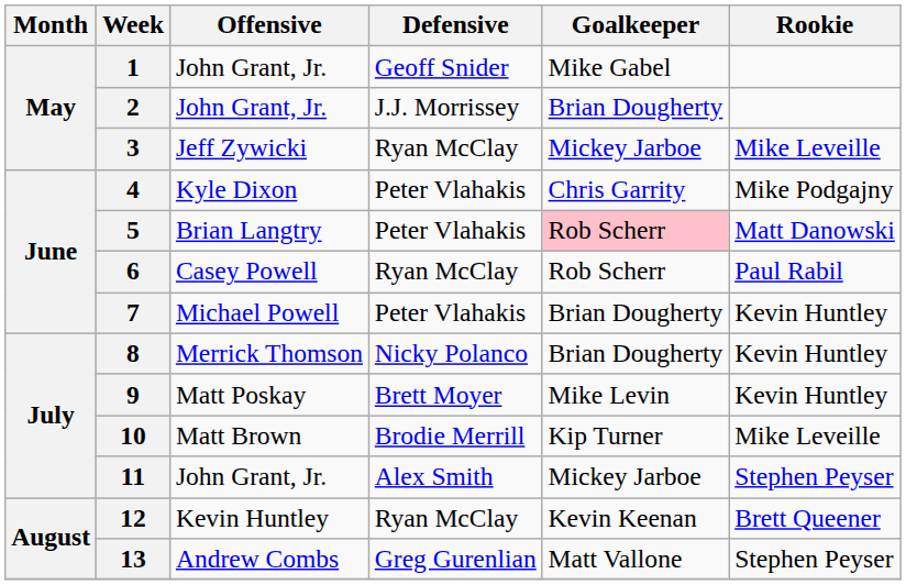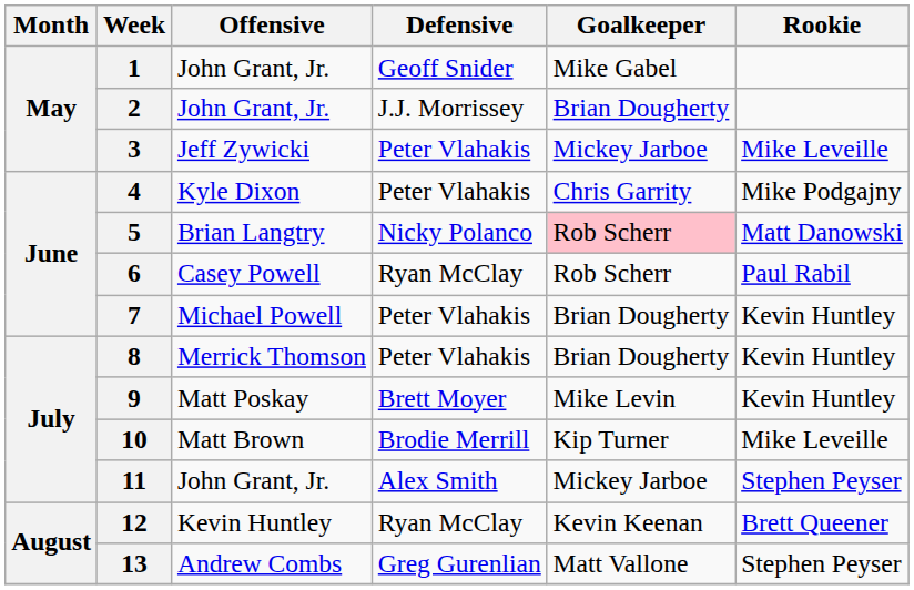 <table class="wikitable">
 <tr>
 <th>Month</th>
 <th>Week</th>
 <th>Offensive</th>
 <th>Defensive</th>
 <th>Goalkeeper</th>
 <th>Rookie</th>
 </tr>
 <tr>
 <th rowspan="3">May</th>
 <th>1</th>
 <td>John Grant, Jr.</td>
 <td><a href='#'>Geoff Snider</a></td>
 <td>Mike Gabel</td>
 <td></td>
 </tr>
 <tr>
 <th>2</th>
 <td><a href='#'>John Grant, Jr.</a></td>
 <td>J.J. Morrissey</td>
 <td><a href='#'>Brian Dougherty</a></td>
 <td></td>
 </tr>
 <tr>
 <th>3</th>
 <td><a href='#'>Jeff Zywicki</a></td>
-<td>Ryan McClay</td>
+<td><a href='#'>Peter Vlahakis</a></td>
 <td><a href='#'>Mickey Jarboe</a></td>
 <td><a href='#'>Mike Leveille</a></td>
 </tr>
 <tr>
 <th rowspan="4">June</th>
 <th>4</th>
 <td><a href='#'>Kyle Dixon</a></td>
 <td>Peter Vlahakis</td>
 <td><a href='#'>Chris Garrity</a></td>
 <td>Mike Podgajny</td>
 </tr>
 <tr>
 <th>5</th>
 <td><a href='#'>Brian Langtry</a></td>
-<td>Peter Vlahakis</td>
+<td><a href='#'>Nicky Polanco</a></td>
 <td style="background: pink;">Rob Scherr</td>
 <td><a href='#'>Matt Danowski</a></td>
 </tr>
 <tr>
 <th>6</th>
 <td><a href='#'>Casey Powell</a></td>
 <td>Ryan McClay</td>
 <td>Rob Scherr</td>
 <td><a href='#'>Paul Rabil</a></td>
 </tr>
 <tr>
 <th>7</th>
 <td><a href='#'>Michael Powell</a></td>
 <td>Peter Vlahakis</td>
 <td>Brian Dougherty</td>
 <td>Kevin Huntley</td>
 </tr>
 <tr>
 <th rowspan="4">July</th>
 <th>8</th>
 <td><a href='#'>Merrick Thomson</a></td>
-<td><a href='#'>Nicky Polanco</a></td>
+<td>Peter Vlahakis</td>
 <td>Brian Dougherty</td>
 <td>Kevin Huntley</td>
 </tr>
 <tr>
 <th>9</th>
 <td>Matt Poskay</td>
 <td><a href='#'>Brett Moyer</a></td>
 <td>Mike Levin</td>
 <td>Kevin Huntley</td>
 </tr>
 <tr>
 <th>10</th>
 <td>Matt Brown</td>
 <td><a href='#'>Brodie Merrill</a></td>
 <td>Kip Turner</td>
 <td>Mike Leveille</td>
 </tr>
 <tr>
 <th>11</th>
 <td>John Grant, Jr.</td>
 <td><a href='#'>Alex Smith</a></td>
 <td>Mickey Jarboe</td>
 <td><a href='#'>Stephen Peyser</a></td>
 </tr>
 <tr>
 <th rowspan="2">August</th>
 <th>12</th>
 <td>Kevin Huntley</td>
 <td>Ryan McClay</td>
 <td>Kevin Keenan</td>
 <td><a href='#'>Brett Queener</a></td>
 </tr>
 <tr>
 <th>13</th>
 <td><a href='#'>Andrew Combs</a></td>
 <td><a href='#'>Greg Gurenlian</a></td>
 <td>Matt Vallone</td>
 <td>Stephen Peyser</td>
 </tr>
 <tr>
 </tr>
 </table>
